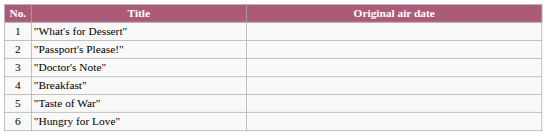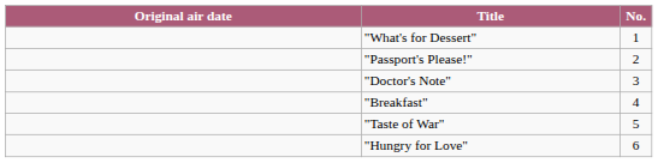 <table class="wikitable plainrowheaders" style="width:60%;">
 <tr>
+<th style="background-color: #ab5b78; color: #FFFFFF;">Original air date</th>
+<th style="background-color: #ab5b78; color: #FFFFFF;" width=40%>Title</th>
 <th style="background-color: #ab5b78; color: #FFFFFF;" width=5%>No.</th>
-<th style="background-color: #ab5b78; color: #FFFFFF;" width=40%>Title</th>
-<th style="background-color: #ab5b78; color: #FFFFFF;">Original air date</th>
 </tr>
 <tr>
+<td style="text-align:center"></td>
+<td>"What's for Dessert"</td>
 <td style="text-align:center">1</td>
-<td>"What's for Dessert"</td>
-<td style="text-align:center"></td>
 </tr>
 <tr>
+<td style="text-align:center"></td>
+<td>"Passport's Please!"</td>
 <td style="text-align:center">2</td>
-<td>"Passport's Please!"</td>
-<td style="text-align:center"></td>
 </tr>
 <tr>
+<td style="text-align:center"></td>
+<td>"Doctor's Note"</td>
 <td style="text-align:center">3</td>
-<td>"Doctor's Note"</td>
-<td style="text-align:center"></td>
 </tr>
 <tr>
+<td style="text-align:center"></td>
+<td>"Breakfast"</td>
 <td style="text-align:center">4</td>
-<td>"Breakfast"</td>
-<td style="text-align:center"></td>
 </tr>
 <tr>
+<td style="text-align:center"></td>
+<td>"Taste of War"</td>
 <td style="text-align:center">5</td>
-<td>"Taste of War"</td>
-<td style="text-align:center"></td>
 </tr>
 <tr>
+<td style="text-align:center"></td>
+<td>"Hungry for Love"</td>
 <td style="text-align:center">6</td>
-<td>"Hungry for Love"</td>
-<td style="text-align:center"></td>
 </tr>
 </table>
